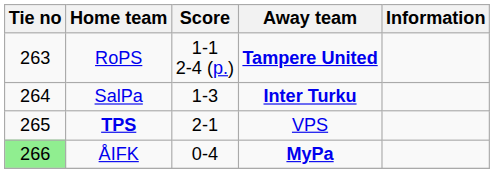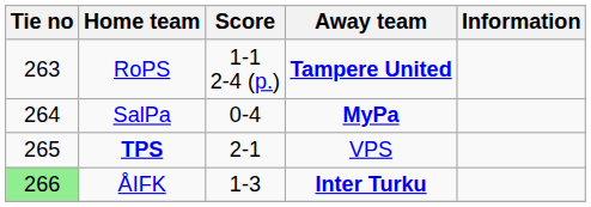 <table class="wikitable" style="text-align:center">
 <tr>
 <th style= width="40px">Tie no</th>
 <th style= width="150px">Home team</th>
 <th style= width="60px">Score</th>
 <th style= width="150px">Away team</th>
 <th style= width="30px">Information</th>
 </tr>
 <tr>
 <td>263</td>
 <td><a href='#'>RoPS</a></td>
 <td>1-1<br> 2-4  (<a href='#'>p.</a>)</td>
 <td><strong><a href='#'>Tampere United</a></strong></td>
 <td></td>
 </tr>
 <tr>
 <td>264</td>
 <td><a href='#'>SalPa</a></td>
-<td>1-3</td>
-<td><strong><a href='#'>Inter Turku</a></strong></td>
+<td>0-4</td>
+<td><strong><a href='#'>MyPa</a></strong></td>
 <td></td>
 </tr>
 <tr>
 <td>265</td>
 <td><strong><a href='#'>TPS</a></strong></td>
 <td>2-1</td>
 <td><a href='#'>VPS</a></td>
 <td></td>
 </tr>
 <tr>
 <td style="background: lightgreen;">266</td>
 <td><a href='#'>ÅIFK</a></td>
-<td>0-4</td>
-<td><strong><a href='#'>MyPa</a></strong></td>
+<td>1-3</td>
+<td><strong><a href='#'>Inter Turku</a></strong></td>
 <td></td>
 </tr>
 <tr>
 </tr>
 </table>
